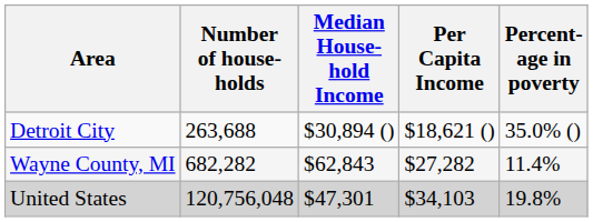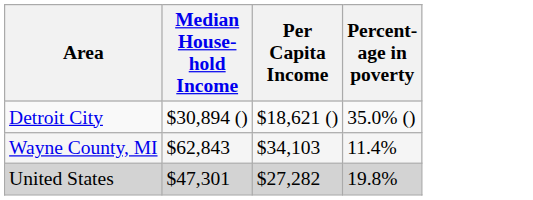 <table class="wikitable sortable" style="text-align:right style="font-size: 90%">
 <tr>
 <th>Area</th>
-<th>Number<br>of house-<br>holds</th>
 <th><a href='#'>Median<br>House-<br>hold<br>Income</a></th>
 <th>Per<br>Capita<br>Income</th>
 <th>Percent-<br>age in<br>poverty</th>
 </tr>
 <tr>
 <td><a href='#'>Detroit City</a></td>
-<td>263,688</td>
 <td>$30,894 ()</td>
 <td>$18,621 ()</td>
 <td>35.0% ()</td>
 </tr>
 <tr style="background:whitesmoke;">
 <td><a href='#'>Wayne County, MI</a></td>
-<td>682,282</td>
 <td>$62,843</td>
-<td>$27,282</td>
+<td>$34,103</td>
 <td>11.4%</td>
 </tr>
 <tr style="background:lightgrey;">
 <td>United States</td>
-<td>120,756,048</td>
 <td>$47,301</td>
-<td>$34,103</td>
+<td>$27,282</td>
 <td>19.8%</td>
 </tr>
 </table>
